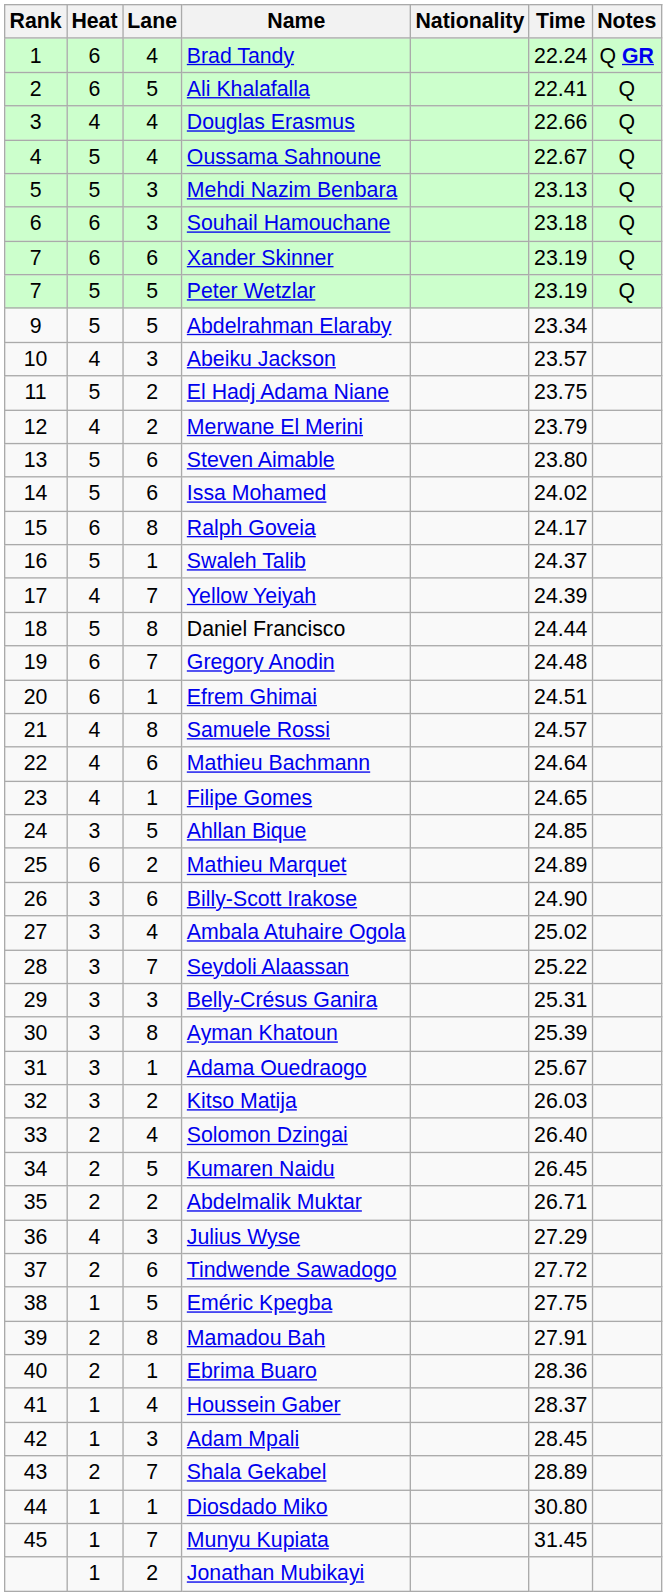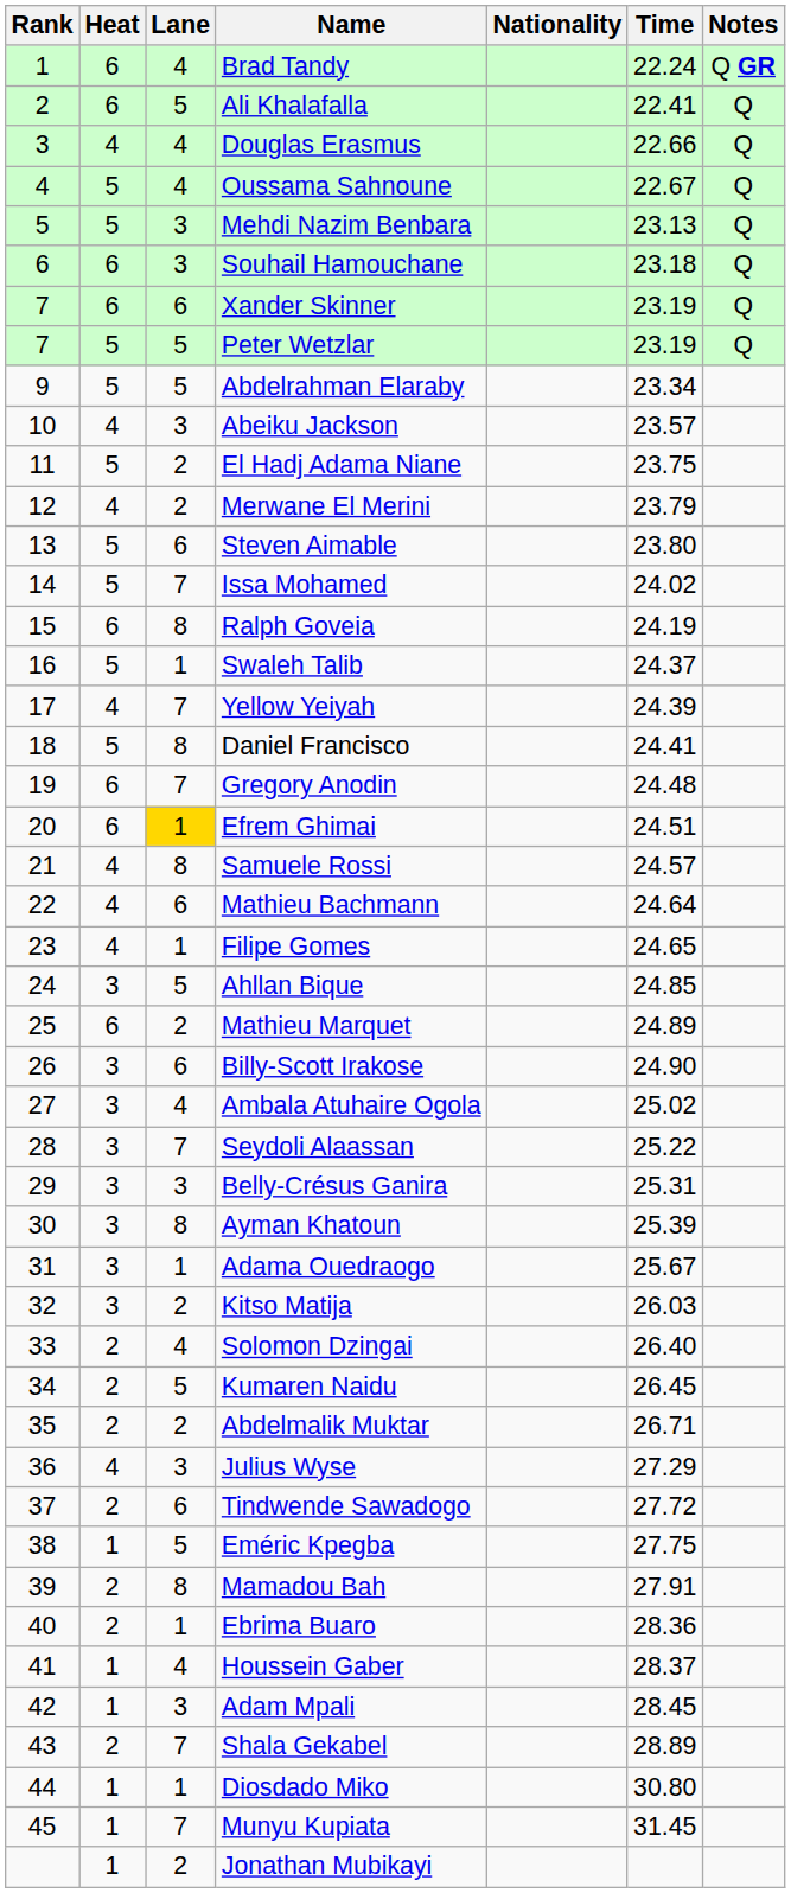 <table class="wikitable sortable" style="text-align:center">
 <tr>
 <th>Rank</th>
 <th>Heat</th>
 <th>Lane</th>
 <th>Name</th>
 <th>Nationality</th>
 <th>Time</th>
 <th>Notes</th>
 </tr>
 <tr bgcolor=ccffcc>
 <td>1</td>
 <td>6</td>
 <td>4</td>
 <td align=left><a href='#'>Brad Tandy</a></td>
 <td align=left></td>
 <td>22.24</td>
 <td>Q <strong><a href='#'>GR</a></strong></td>
 </tr>
 <tr bgcolor=ccffcc>
 <td>2</td>
 <td>6</td>
 <td>5</td>
 <td align=left><a href='#'>Ali Khalafalla</a></td>
 <td align=left></td>
 <td>22.41</td>
 <td>Q</td>
 </tr>
 <tr bgcolor=ccffcc>
 <td>3</td>
 <td>4</td>
 <td>4</td>
 <td align=left><a href='#'>Douglas Erasmus</a></td>
 <td align=left></td>
 <td>22.66</td>
 <td>Q</td>
 </tr>
 <tr bgcolor=ccffcc>
 <td>4</td>
 <td>5</td>
 <td>4</td>
 <td align=left><a href='#'>Oussama Sahnoune</a></td>
 <td align=left></td>
 <td>22.67</td>
 <td>Q</td>
 </tr>
 <tr bgcolor=ccffcc>
 <td>5</td>
 <td>5</td>
 <td>3</td>
 <td align=left><a href='#'>Mehdi Nazim Benbara</a></td>
 <td align=left></td>
 <td>23.13</td>
 <td>Q</td>
 </tr>
 <tr bgcolor=ccffcc>
 <td>6</td>
 <td>6</td>
 <td>3</td>
 <td align=left><a href='#'>Souhail Hamouchane</a></td>
 <td align=left></td>
 <td>23.18</td>
 <td>Q</td>
 </tr>
 <tr bgcolor=ccffcc>
 <td>7</td>
 <td>6</td>
 <td>6</td>
 <td align=left><a href='#'>Xander Skinner</a></td>
 <td align=left></td>
 <td>23.19</td>
 <td>Q</td>
 </tr>
 <tr bgcolor=ccffcc>
 <td>7</td>
 <td>5</td>
 <td>5</td>
 <td align=left><a href='#'>Peter Wetzlar</a></td>
 <td align=left></td>
 <td>23.19</td>
 <td>Q</td>
 </tr>
 <tr>
 <td>9</td>
 <td>5</td>
 <td>5</td>
 <td align=left><a href='#'>Abdelrahman Elaraby</a></td>
 <td align=left></td>
 <td>23.34</td>
 <td></td>
 </tr>
 <tr>
 <td>10</td>
 <td>4</td>
 <td>3</td>
 <td align=left><a href='#'>Abeiku Jackson</a></td>
 <td align=left></td>
 <td>23.57</td>
 <td></td>
 </tr>
 <tr>
 <td>11</td>
 <td>5</td>
 <td>2</td>
 <td align=left><a href='#'>El Hadj Adama Niane</a></td>
 <td align=left></td>
 <td>23.75</td>
 <td></td>
 </tr>
 <tr>
 <td>12</td>
 <td>4</td>
 <td>2</td>
 <td align=left><a href='#'>Merwane El Merini</a></td>
 <td align=left></td>
 <td>23.79</td>
 <td></td>
 </tr>
 <tr>
 <td>13</td>
 <td>5</td>
 <td>6</td>
 <td align=left><a href='#'>Steven Aimable</a></td>
 <td align=left></td>
 <td>23.80</td>
 <td></td>
 </tr>
 <tr>
 <td>14</td>
 <td>5</td>
-<td>6</td>
+<td>7</td>
 <td align=left><a href='#'>Issa Mohamed</a></td>
 <td align=left></td>
 <td>24.02</td>
 <td></td>
 </tr>
 <tr>
 <td>15</td>
 <td>6</td>
 <td>8</td>
 <td align=left><a href='#'>Ralph Goveia</a></td>
 <td align=left></td>
-<td>24.17</td>
+<td>24.19</td>
 <td></td>
 </tr>
 <tr>
 <td>16</td>
 <td>5</td>
 <td>1</td>
 <td align=left><a href='#'>Swaleh Talib</a></td>
 <td align=left></td>
 <td>24.37</td>
 <td></td>
 </tr>
 <tr>
 <td>17</td>
 <td>4</td>
 <td>7</td>
 <td align=left><a href='#'>Yellow Yeiyah</a></td>
 <td align=left></td>
 <td>24.39</td>
 <td></td>
 </tr>
 <tr>
 <td>18</td>
 <td>5</td>
 <td>8</td>
 <td align=left>Daniel Francisco</td>
 <td align=left></td>
-<td>24.44</td>
+<td>24.41</td>
 <td></td>
 </tr>
 <tr>
 <td>19</td>
 <td>6</td>
 <td>7</td>
 <td align=left><a href='#'>Gregory Anodin</a></td>
 <td align=left></td>
 <td>24.48</td>
 <td></td>
 </tr>
 <tr>
 <td>20</td>
 <td>6</td>
-<td>1</td>
+<td style="background: gold;">1</td>
 <td align=left><a href='#'>Efrem Ghimai</a></td>
 <td align=left></td>
 <td>24.51</td>
 <td></td>
 </tr>
 <tr>
 <td>21</td>
 <td>4</td>
 <td>8</td>
 <td align=left><a href='#'>Samuele Rossi</a></td>
 <td align=left></td>
 <td>24.57</td>
 <td></td>
 </tr>
 <tr>
 <td>22</td>
 <td>4</td>
 <td>6</td>
 <td align=left><a href='#'>Mathieu Bachmann</a></td>
 <td align=left></td>
 <td>24.64</td>
 <td></td>
 </tr>
 <tr>
 <td>23</td>
 <td>4</td>
 <td>1</td>
 <td align=left><a href='#'>Filipe Gomes</a></td>
 <td align=left></td>
 <td>24.65</td>
 <td></td>
 </tr>
 <tr>
 <td>24</td>
 <td>3</td>
 <td>5</td>
 <td align=left><a href='#'>Ahllan Bique</a></td>
 <td align=left></td>
 <td>24.85</td>
 <td></td>
 </tr>
 <tr>
 <td>25</td>
 <td>6</td>
 <td>2</td>
 <td align=left><a href='#'>Mathieu Marquet</a></td>
 <td align=left></td>
 <td>24.89</td>
 <td></td>
 </tr>
 <tr>
 <td>26</td>
 <td>3</td>
 <td>6</td>
 <td align=left><a href='#'>Billy-Scott Irakose</a></td>
 <td align=left></td>
 <td>24.90</td>
 <td></td>
 </tr>
 <tr>
 <td>27</td>
 <td>3</td>
 <td>4</td>
 <td align=left><a href='#'>Ambala Atuhaire Ogola</a></td>
 <td align=left></td>
 <td>25.02</td>
 <td></td>
 </tr>
 <tr>
 <td>28</td>
 <td>3</td>
 <td>7</td>
 <td align=left><a href='#'>Seydoli Alaassan</a></td>
 <td align=left></td>
 <td>25.22</td>
 <td></td>
 </tr>
 <tr>
 <td>29</td>
 <td>3</td>
 <td>3</td>
 <td align=left><a href='#'>Belly-Crésus Ganira</a></td>
 <td align=left></td>
 <td>25.31</td>
 <td></td>
 </tr>
 <tr>
 <td>30</td>
 <td>3</td>
 <td>8</td>
 <td align=left><a href='#'>Ayman Khatoun</a></td>
 <td align=left></td>
 <td>25.39</td>
 <td></td>
 </tr>
 <tr>
 <td>31</td>
 <td>3</td>
 <td>1</td>
 <td align=left><a href='#'>Adama Ouedraogo</a></td>
 <td align=left></td>
 <td>25.67</td>
 <td></td>
 </tr>
 <tr>
 <td>32</td>
 <td>3</td>
 <td>2</td>
 <td align=left><a href='#'>Kitso Matija</a></td>
 <td align=left></td>
 <td>26.03</td>
 <td></td>
 </tr>
 <tr>
 <td>33</td>
 <td>2</td>
 <td>4</td>
 <td align=left><a href='#'>Solomon Dzingai</a></td>
 <td align=left></td>
 <td>26.40</td>
 <td></td>
 </tr>
 <tr>
 <td>34</td>
 <td>2</td>
 <td>5</td>
 <td align=left><a href='#'>Kumaren Naidu</a></td>
 <td align=left></td>
 <td>26.45</td>
 <td></td>
 </tr>
 <tr>
 <td>35</td>
 <td>2</td>
 <td>2</td>
 <td align=left><a href='#'>Abdelmalik Muktar</a></td>
 <td align=left></td>
 <td>26.71</td>
 <td></td>
 </tr>
 <tr>
 <td>36</td>
 <td>4</td>
 <td>3</td>
 <td align=left><a href='#'>Julius Wyse</a></td>
 <td align=left></td>
 <td>27.29</td>
 <td></td>
 </tr>
 <tr>
 <td>37</td>
 <td>2</td>
 <td>6</td>
 <td align=left><a href='#'>Tindwende Sawadogo</a></td>
 <td align=left></td>
 <td>27.72</td>
 <td></td>
 </tr>
 <tr>
 <td>38</td>
 <td>1</td>
 <td>5</td>
 <td align=left><a href='#'>Eméric Kpegba</a></td>
 <td align=left></td>
 <td>27.75</td>
 <td></td>
 </tr>
 <tr>
 <td>39</td>
 <td>2</td>
 <td>8</td>
 <td align=left><a href='#'>Mamadou Bah</a></td>
 <td align=left></td>
 <td>27.91</td>
 <td></td>
 </tr>
 <tr>
 <td>40</td>
 <td>2</td>
 <td>1</td>
 <td align=left><a href='#'>Ebrima Buaro</a></td>
 <td align=left></td>
 <td>28.36</td>
 <td></td>
 </tr>
 <tr>
 <td>41</td>
 <td>1</td>
 <td>4</td>
 <td align=left><a href='#'>Houssein Gaber</a></td>
 <td align=left></td>
 <td>28.37</td>
 <td></td>
 </tr>
 <tr>
 <td>42</td>
 <td>1</td>
 <td>3</td>
 <td align=left><a href='#'>Adam Mpali</a></td>
 <td align=left></td>
 <td>28.45</td>
 <td></td>
 </tr>
 <tr>
 <td>43</td>
 <td>2</td>
 <td>7</td>
 <td align=left><a href='#'>Shala Gekabel</a></td>
 <td align=left></td>
 <td>28.89</td>
 <td></td>
 </tr>
 <tr>
 <td>44</td>
 <td>1</td>
 <td>1</td>
 <td align=left><a href='#'>Diosdado Miko</a></td>
 <td align=left></td>
 <td>30.80</td>
 <td></td>
 </tr>
 <tr>
 <td>45</td>
 <td>1</td>
 <td>7</td>
 <td align=left><a href='#'>Munyu Kupiata</a></td>
 <td align=left></td>
 <td>31.45</td>
 <td></td>
 </tr>
 <tr>
 <td></td>
 <td>1</td>
 <td>2</td>
 <td align=left><a href='#'>Jonathan Mubikayi</a></td>
 <td align=left></td>
 <td></td>
 <td></td>
 </tr>
 </table>
